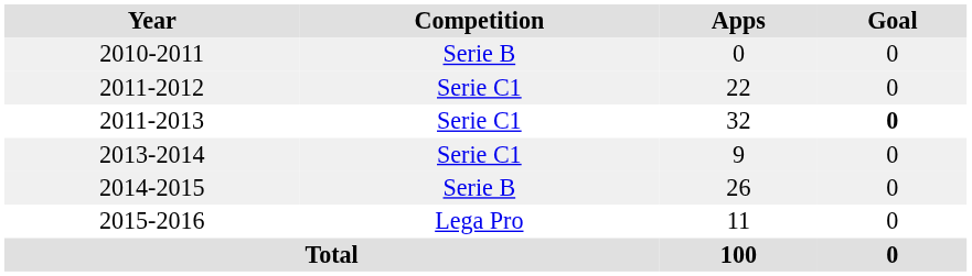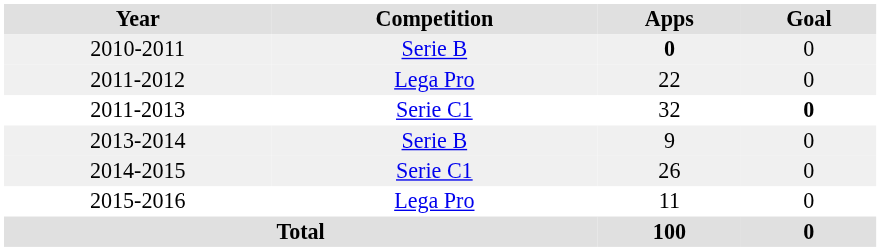 <table border="0" cellpadding="2" cellspacing="0" style="width:50%;">
 <tr style="text-align:center; background:#e0e0e0;">
 <th>Year</th>
 <th>Competition</th>
 <th>Apps</th>
 <th>Goal</th>
 </tr>
 <tr style="text-align:center; background:#f0f0f0;">
 <td>2010-2011</td>
 <td><a href='#'>Serie B</a></td>
-<td>0</td>
+<td><strong>0</strong></td>
 <td>0</td>
 </tr>
 <tr style="text-align:center; background:#f0f0f0;">
 <td>2011-2012</td>
-<td><a href='#'>Serie C1</a></td>
+<td><a href='#'>Lega Pro</a></td>
 <td>22</td>
 <td>0</td>
 </tr>
 <tr style="text-align:center;">
 <td>2011-2013</td>
 <td><a href='#'>Serie C1</a></td>
 <td>32</td>
 <td><strong>0</strong></td>
 </tr>
 <tr style="text-align:center; background:#f0f0f0;">
 <td>2013-2014</td>
-<td><a href='#'>Serie C1</a></td>
+<td><a href='#'>Serie B</a></td>
 <td>9</td>
 <td>0</td>
 </tr>
 <tr style="text-align:center; background:#f0f0f0;">
 <td>2014-2015</td>
-<td><a href='#'>Serie B</a></td>
+<td><a href='#'>Serie C1</a></td>
 <td>26</td>
 <td>0</td>
 </tr>
 <tr style="text-align:center;">
 <td>2015-2016</td>
 <td><a href='#'>Lega Pro</a></td>
 <td>11</td>
 <td>0</td>
 </tr>
 <tr style="text-align:center; background:#e0e0e0;">
 <th colspan="2">Total</th>
 <th style="text-align:center;">100</th>
 <th style="text-align:center;">0</th>
 </tr>
 </table>
